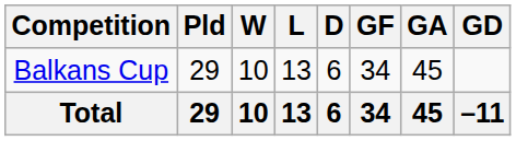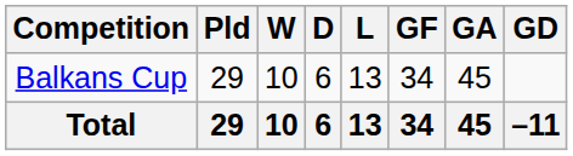 <table class="wikitable sortable" style="text-align: center;">
 <tr>
 <th>Competition</th>
 <th>Pld</th>
 <th>W</th>
+<th>D</th>
 <th>L</th>
-<th>D</th>
 <th>GF</th>
 <th>GA</th>
 <th>GD</th>
 </tr>
 <tr>
 <td align=center><a href='#'>Balkans Cup</a></td>
 <td>29</td>
 <td>10</td>
+<td>6</td>
 <td>13</td>
-<td>6</td>
 <td>34</td>
 <td>45</td>
 <td></td>
 </tr>
 <tr>
 <th align=center>Total</th>
 <th>29</th>
 <th>10</th>
+<th>6</th>
 <th>13</th>
-<th>6</th>
 <th>34</th>
 <th>45</th>
 <th>–11</th>
 </tr>
 </table>
